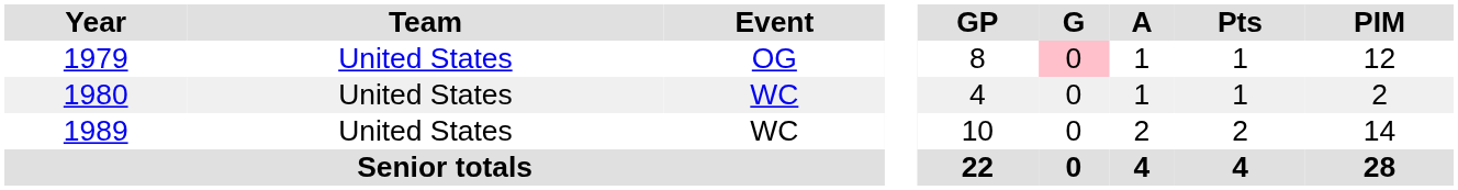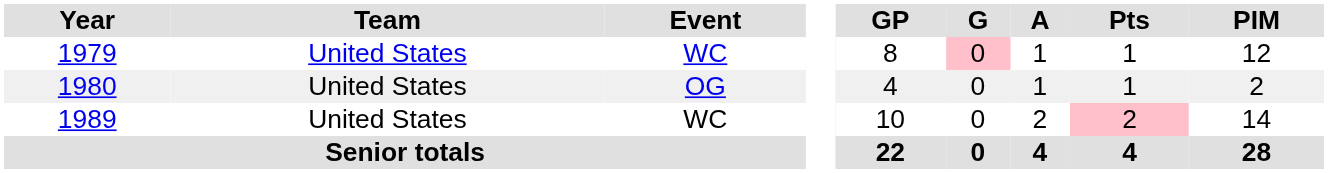 <table border="0" cellpadding="1" cellspacing="0" style="text-align:center; width:50em">
 <tr ALIGN="centre" bgcolor="#e0e0e0">
 <th>Year</th>
 <th>Team</th>
 <th>Event</th>
 <th rowspan="99" bgcolor="#ffffff"> </th>
 <th>GP</th>
 <th>G</th>
 <th>A</th>
 <th>Pts</th>
 <th>PIM</th>
 </tr>
 <tr>
 <td><a href='#'>1979</a></td>
 <td><a href='#'>United States</a></td>
-<td><a href='#'>OG</a></td>
+<td><a href='#'>WC</a></td>
 <td>8</td>
 <td style="background: pink;">0</td>
 <td>1</td>
 <td>1</td>
 <td>12</td>
 </tr>
 <tr bgcolor="#f0f0f0">
 <td><a href='#'>1980</a></td>
 <td>United States</td>
-<td><a href='#'>WC</a></td>
+<td><a href='#'>OG</a></td>
 <td>4</td>
 <td>0</td>
 <td>1</td>
 <td>1</td>
 <td>2</td>
 </tr>
 <tr>
 <td><a href='#'>1989</a></td>
 <td>United States</td>
 <td>WC</td>
 <td>10</td>
 <td>0</td>
 <td>2</td>
-<td>2</td>
+<td style="background: pink;">2</td>
 <td>14</td>
 </tr>
 <tr style="background:#e0e0e0;">
 <th colspan="3">Senior totals</th>
 <th>22</th>
 <th>0</th>
 <th>4</th>
 <th>4</th>
 <th>28</th>
 </tr>
 </table>
